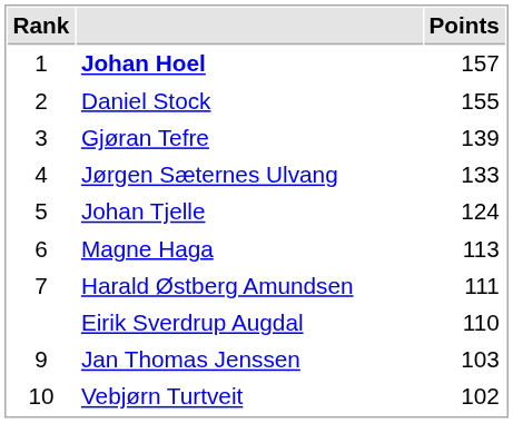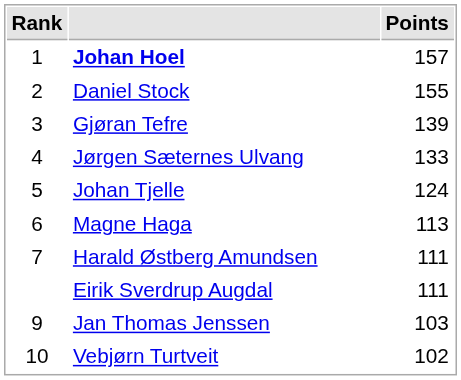 <table cellspacing="1" cellpadding="3" style="border:1px solid #AAAAAA;font-size:86%">
 <tr style="background-color: #E4E4E4;">
 <th style="border-bottom:1px solid #AAAAAA" width=10>Rank</th>
 <th style="border-bottom:1px solid #AAAAAA" width=200></th>
 <th style="border-bottom:1px solid #AAAAAA" width=20 align=right>Points</th>
 </tr>
 <tr>
 <td align=center>1</td>
 <td> <strong><a href='#'>Johan Hoel</a></strong></td>
 <td align=right>157</td>
 </tr>
 <tr>
 <td align=center>2</td>
 <td> <a href='#'>Daniel Stock</a></td>
 <td align=right>155</td>
 </tr>
 <tr>
 <td align=center>3</td>
 <td> <a href='#'>Gjøran Tefre</a></td>
 <td align=right>139</td>
 </tr>
 <tr>
 <td align=center>4</td>
 <td> <a href='#'>Jørgen Sæternes Ulvang</a></td>
 <td align=right>133</td>
 </tr>
 <tr>
 <td align=center>5</td>
 <td> <a href='#'>Johan Tjelle</a></td>
 <td align=right>124</td>
 </tr>
 <tr>
 <td align=center>6</td>
 <td> <a href='#'>Magne Haga</a></td>
 <td align=right>113</td>
 </tr>
 <tr>
 <td align=center>7</td>
 <td> <a href='#'>Harald Østberg Amundsen</a></td>
 <td align=right>111</td>
 </tr>
 <tr>
 <td align=center></td>
 <td> <a href='#'>Eirik Sverdrup Augdal</a></td>
-<td align=right>110</td>
+<td align=right>111</td>
 </tr>
 <tr>
 <td align=center>9</td>
 <td> <a href='#'>Jan Thomas Jenssen</a></td>
 <td align=right>103</td>
 </tr>
 <tr>
 <td align=center>10</td>
 <td> <a href='#'>Vebjørn Turtveit</a></td>
 <td align=right>102</td>
 </tr>
 </table>
